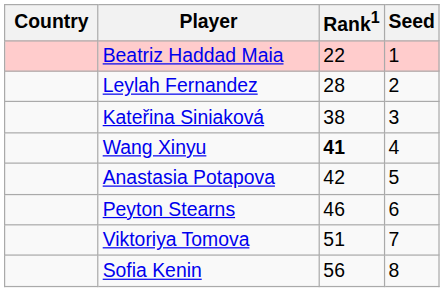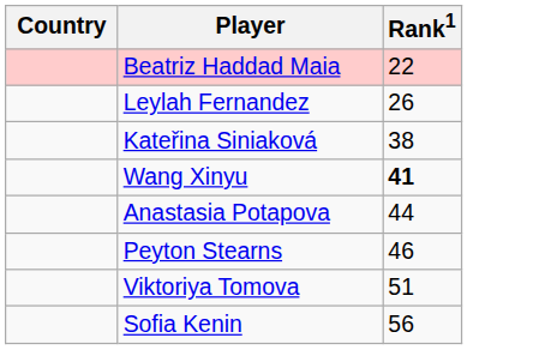 <table class="wikitable">
 <tr>
 <th width="70">Country</th>
 <th width="175">Player</th>
 <th>Rank<sup>1</sup></th>
-<th>Seed</th>
 </tr>
 <tr bgcolor=#fcc>
 <td></td>
 <td><a href='#'>Beatriz Haddad Maia</a></td>
 <td>22</td>
-<td>1</td>
 </tr>
 <tr>
 <td></td>
 <td><a href='#'>Leylah Fernandez</a></td>
-<td>28</td>
-<td>2</td>
+<td>26</td>
 </tr>
 <tr>
 <td></td>
 <td><a href='#'>Kateřina Siniaková</a></td>
 <td>38</td>
-<td>3</td>
 </tr>
 <tr>
 <td></td>
 <td><a href='#'>Wang Xinyu</a></td>
 <td><strong>41</strong></td>
-<td>4</td>
 </tr>
 <tr>
 <td></td>
 <td><a href='#'>Anastasia Potapova</a></td>
-<td>42</td>
-<td>5</td>
+<td>44</td>
 </tr>
 <tr>
 <td></td>
 <td><a href='#'>Peyton Stearns</a></td>
 <td>46</td>
-<td>6</td>
 </tr>
 <tr>
 <td></td>
 <td><a href='#'>Viktoriya Tomova</a></td>
 <td>51</td>
-<td>7</td>
 </tr>
 <tr>
 <td></td>
 <td><a href='#'>Sofia Kenin</a></td>
 <td>56</td>
-<td>8</td>
 </tr>
 </table>
